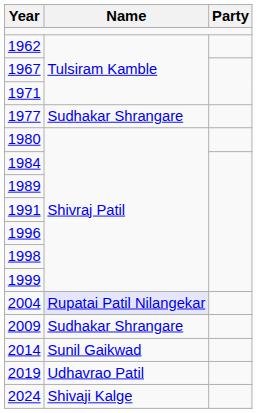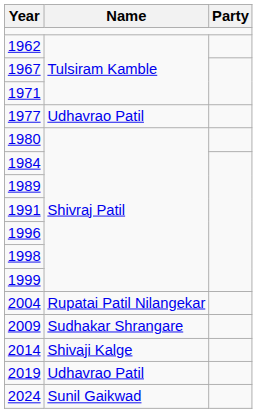 <table class="wikitable">
 <tr>
 <th>Year</th>
 <th>Name</th>
 <th colspan="2">Party</th>
 </tr>
 <tr>
 <td colspan="4"></td>
 </tr>
 <tr>
 <td><a href='#'>1962</a></td>
 <td rowspan="3"><a href='#'>Tulsiram Kamble</a></td>
 <td></td>
 </tr>
 <tr>
 <td><a href='#'>1967</a></td>
 </tr>
 <tr>
 <td><a href='#'>1971</a></td>
 </tr>
 <tr>
 <td><a href='#'>1977</a></td>
-<td><a href='#'>Sudhakar Shrangare</a></td>
+<td><a href='#'>Udhavrao Patil</a></td>
 <td></td>
 </tr>
 <tr>
 <td><a href='#'>1980</a></td>
 <td rowspan="7"><a href='#'>Shivraj Patil</a></td>
 <td></td>
 </tr>
 <tr>
 <td><a href='#'>1984</a></td>
 </tr>
 <tr>
 <td><a href='#'>1989</a></td>
 </tr>
 <tr>
 <td><a href='#'>1991</a></td>
 </tr>
 <tr>
 <td><a href='#'>1996</a></td>
 </tr>
 <tr>
 <td><a href='#'>1998</a></td>
 </tr>
 <tr>
 <td><a href='#'>1999</a></td>
 </tr>
 <tr>
 <td><a href='#'>2004</a></td>
-<td style="background: lavender;"><a href='#'>Rupatai Patil Nilangekar</a></td>
+<td><a href='#'>Rupatai Patil Nilangekar</a></td>
 <td></td>
 </tr>
 <tr>
 <td><a href='#'>2009</a></td>
 <td><a href='#'>Sudhakar Shrangare</a></td>
 <td></td>
 </tr>
 <tr>
 <td><a href='#'>2014</a></td>
-<td><a href='#'>Sunil Gaikwad</a></td>
+<td><a href='#'>Shivaji Kalge</a></td>
 <td></td>
 </tr>
 <tr>
 <td><a href='#'>2019</a></td>
 <td><a href='#'>Udhavrao Patil</a></td>
 </tr>
 <tr>
 <td><a href='#'>2024</a></td>
-<td><a href='#'>Shivaji Kalge</a></td>
+<td><a href='#'>Sunil Gaikwad</a></td>
 <td></td>
 </tr>
 </table>
